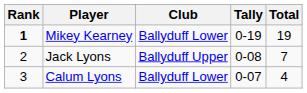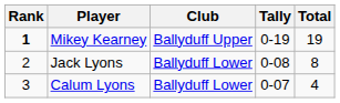 <table class="wikitable">
 <tr>
 <th>Rank</th>
 <th>Player</th>
 <th>Club</th>
 <th>Tally</th>
 <th>Total</th>
 </tr>
 <tr>
 <td rowspan="1" style="text-align:center;"><strong>1</strong></td>
 <td><a href='#'>Mikey Kearney</a></td>
-<td><a href='#'>Ballyduff Lower</a></td>
+<td><a href='#'>Ballyduff Upper</a></td>
 <td align=center>0-19</td>
 <td align=center>19</td>
 </tr>
 <tr>
 <td rowspan="1" style="text-align:center;">2</td>
 <td>Jack Lyons</td>
-<td><a href='#'>Ballyduff Upper</a></td>
+<td><a href='#'>Ballyduff Lower</a></td>
 <td align=center>0-08</td>
-<td align=center>7</td>
+<td align=center>8</td>
 </tr>
 <tr>
 <td rowspan="1" style="text-align:center;">3</td>
 <td><a href='#'>Calum Lyons</a></td>
 <td><a href='#'>Ballyduff Lower</a></td>
 <td align=center>0-07</td>
 <td align=center>4</td>
 </tr>
 </table>
